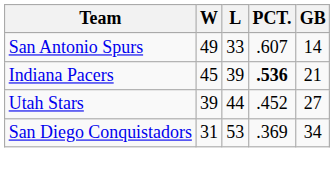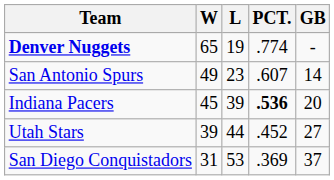 <table class="wikitable" style="text-align: center;">
 <tr>
 <th>Team</th>
 <th>W</th>
 <th>L</th>
 <th>PCT.</th>
 <th>GB</th>
 </tr>
 <tr>
+<td align="left"><strong><a href='#'>Denver Nuggets</a></strong></td>
+<td>65</td>
+<td>19</td>
+<td>.774</td>
+<td>-</td>
+</tr>
+<tr>
 <td align="left"><a href='#'>San Antonio Spurs</a></td>
 <td>49</td>
-<td>33</td>
+<td>23</td>
 <td>.607</td>
 <td>14</td>
 </tr>
 <tr>
 <td align="left"><a href='#'>Indiana Pacers</a></td>
 <td>45</td>
 <td>39</td>
 <td><strong>.536</strong></td>
-<td>21</td>
+<td>20</td>
 </tr>
 <tr>
 <td align="left"><a href='#'>Utah Stars</a></td>
 <td>39</td>
 <td>44</td>
 <td>.452</td>
 <td>27</td>
 </tr>
 <tr>
 <td align="left"><a href='#'>San Diego Conquistadors</a></td>
 <td>31</td>
 <td>53</td>
 <td>.369</td>
-<td>34</td>
+<td>37</td>
 </tr>
 </table>
